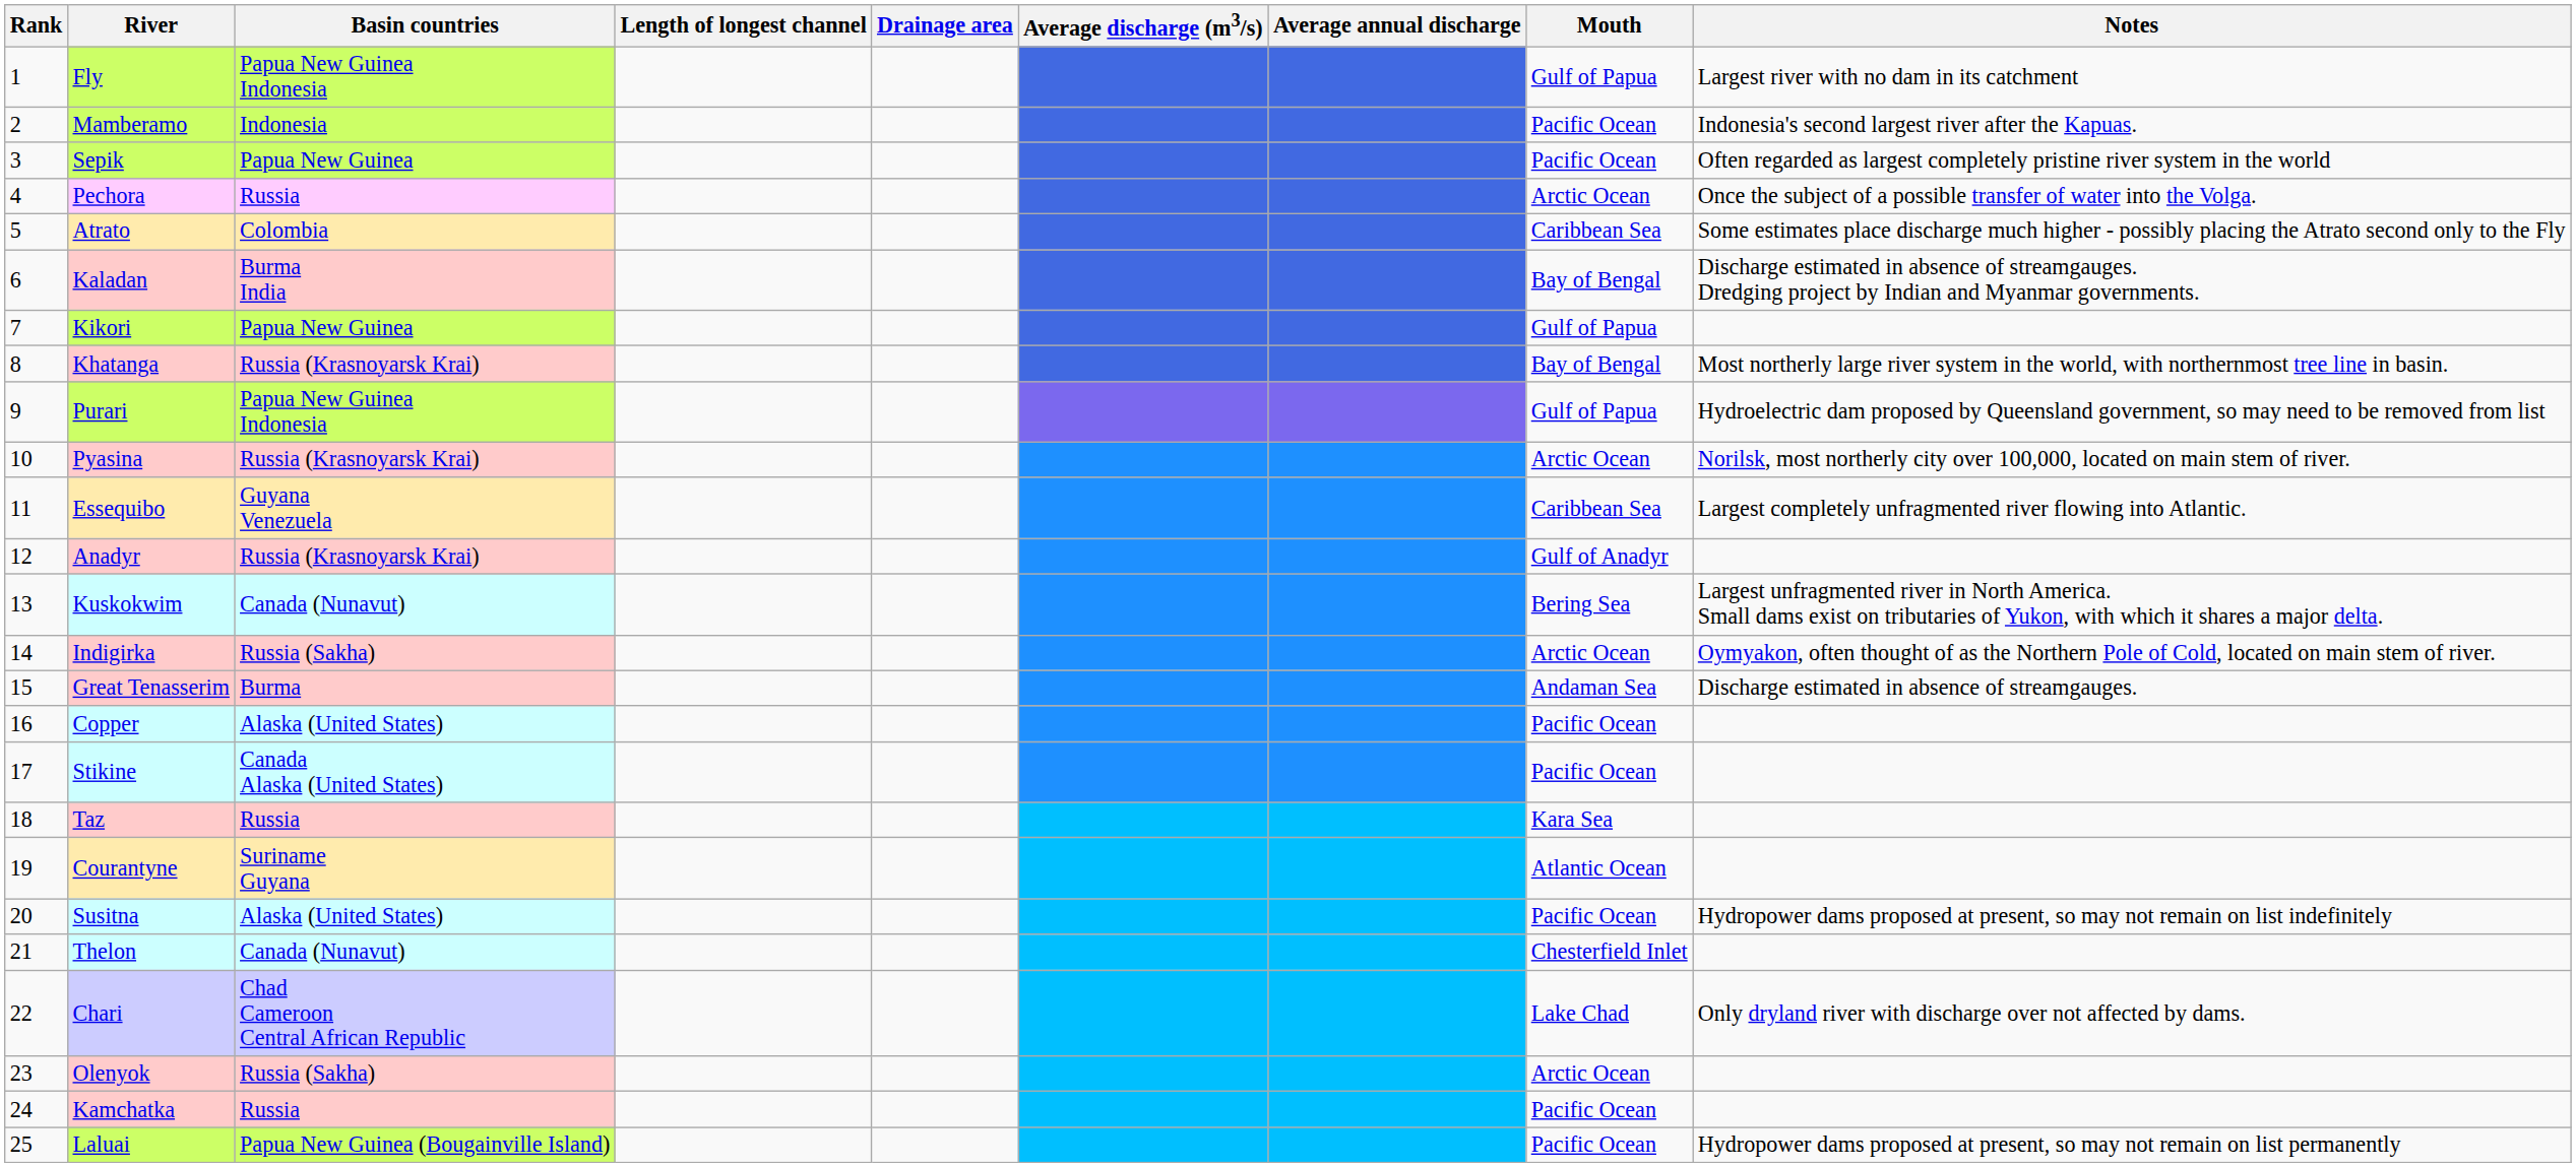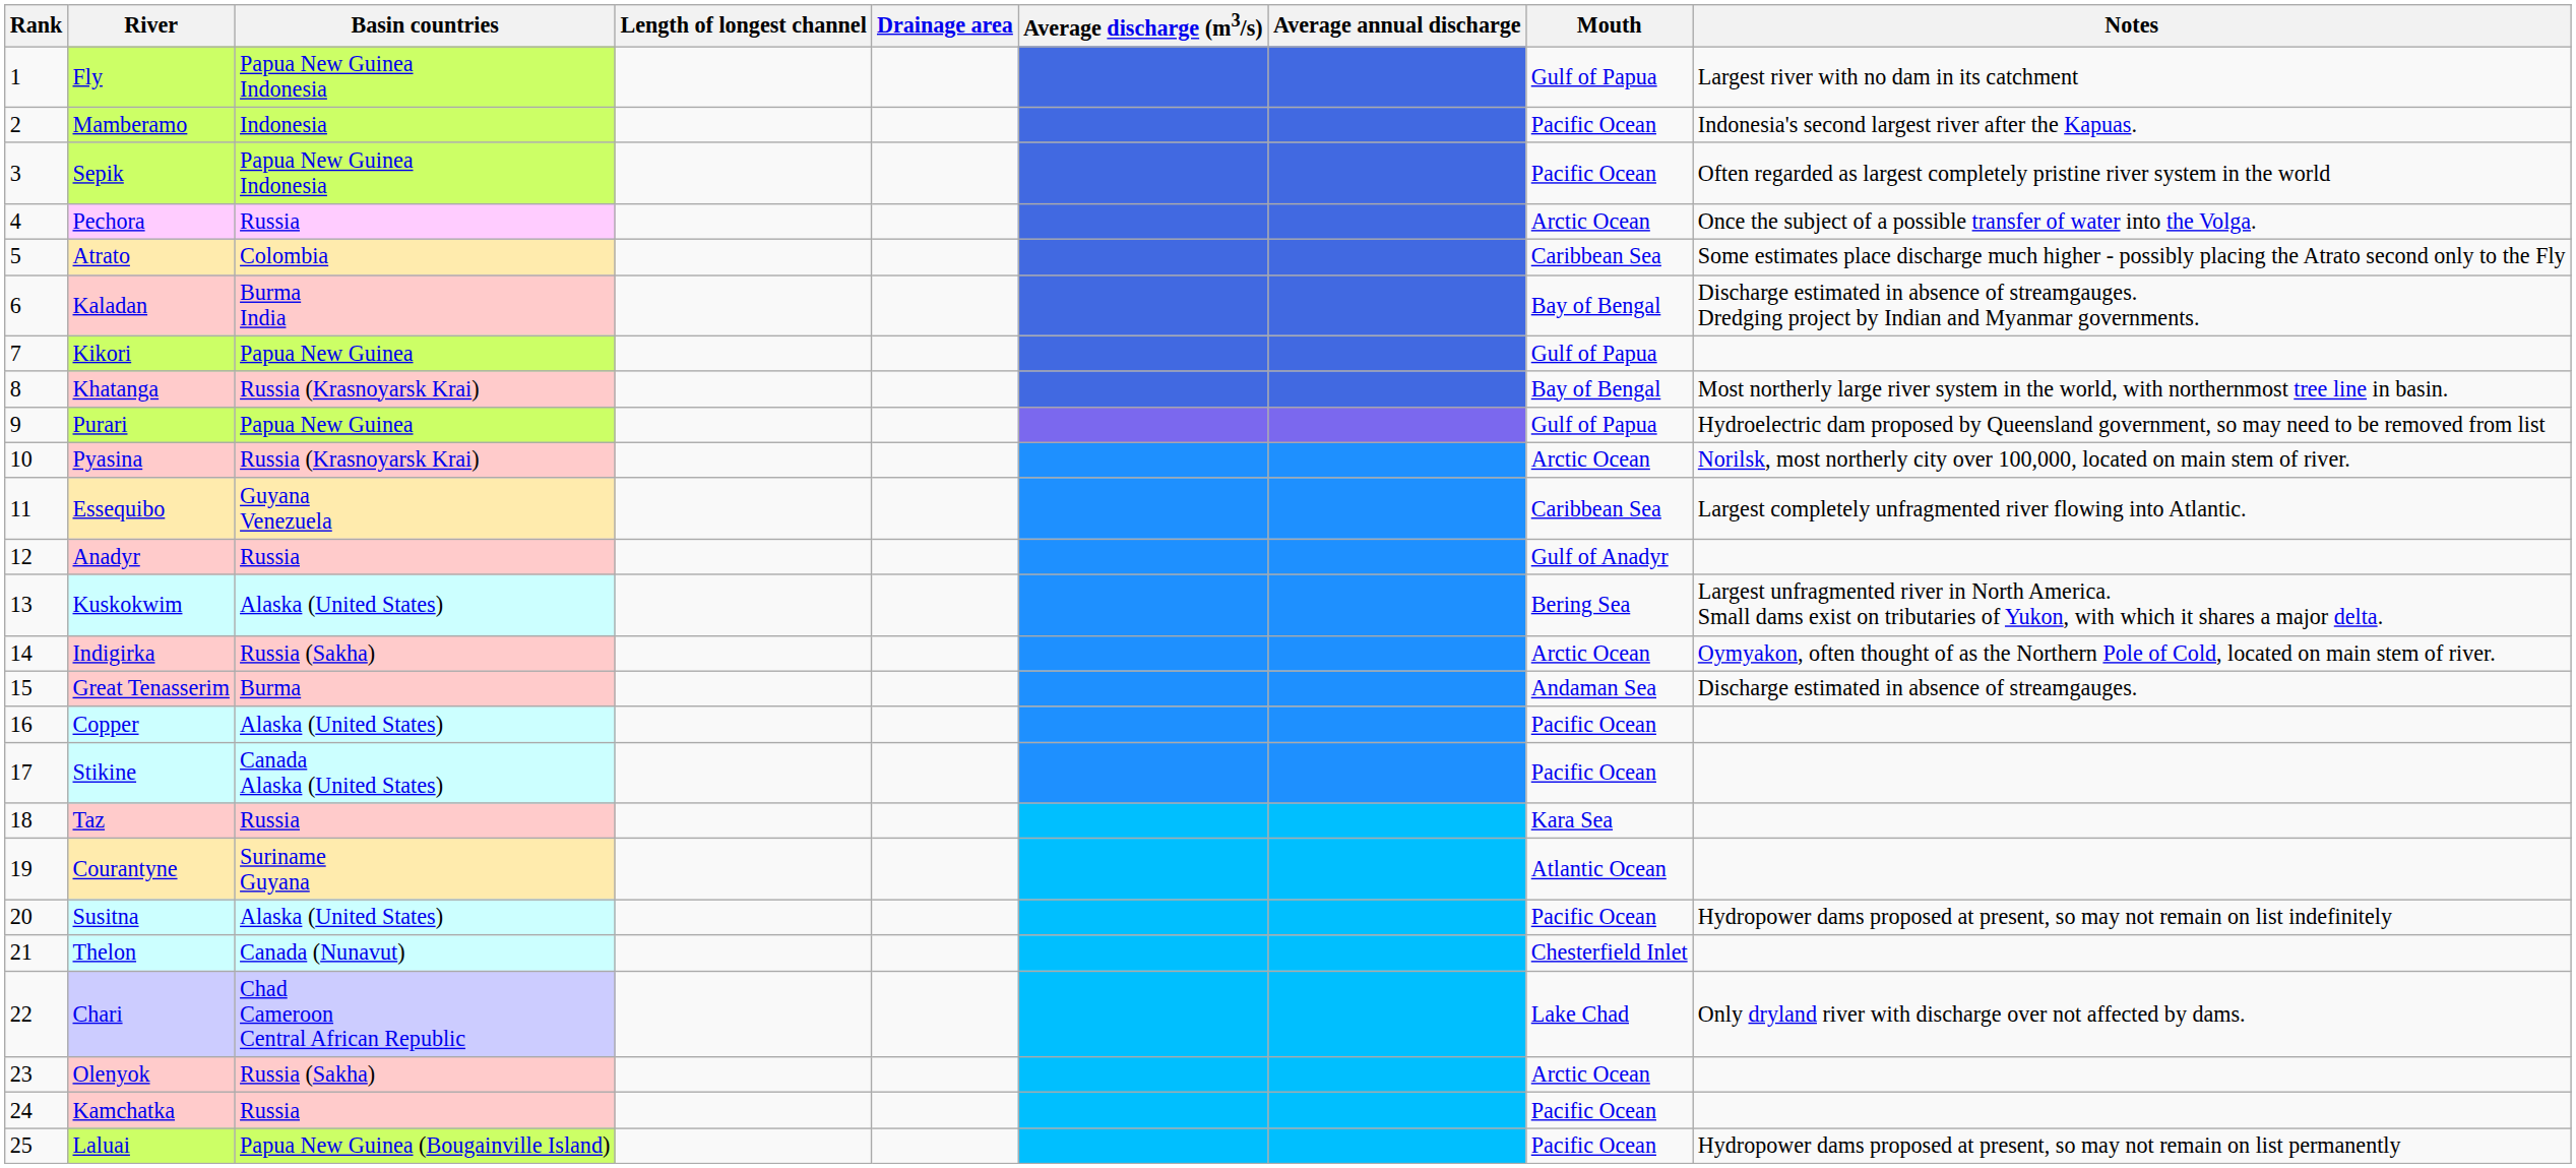 <table class="wikitable sortable">
 <tr>
 <th>Rank</th>
 <th>River</th>
 <th>Basin countries</th>
 <th>Length of longest channel</th>
 <th><a href='#'>Drainage area</a></th>
 <th>Average <a href='#'>discharge</a> (m<sup>3</sup>/s)</th>
 <th>Average annual discharge</th>
 <th>Mouth</th>
 <th>Notes</th>
 </tr>
 <tr>
 <td>1</td>
 <td bgcolor="#CCFF66"><a href='#'>Fly</a></td>
 <td bgcolor="#CCFF66"><a href='#'>Papua New Guinea</a><br><a href='#'>Indonesia</a></td>
 <td></td>
 <td></td>
 <td bgcolor="#4169E1"></td>
 <td bgcolor="#4169E1"></td>
 <td><a href='#'>Gulf of Papua</a></td>
 <td>Largest river with no dam in its catchment</td>
 </tr>
 <tr>
 <td>2</td>
 <td bgcolor="#CCFF66"><a href='#'>Mamberamo</a></td>
 <td bgcolor="#CCFF66"><a href='#'>Indonesia</a></td>
 <td></td>
 <td></td>
 <td bgcolor="#4169E1"></td>
 <td bgcolor="#4169E1"></td>
 <td><a href='#'>Pacific Ocean</a></td>
 <td>Indonesia's second largest river after the <a href='#'>Kapuas</a>.</td>
 </tr>
 <tr>
 <td>3</td>
 <td bgcolor="#CCFF66"><a href='#'>Sepik</a></td>
-<td bgcolor="#CCFF66"><a href='#'>Papua New Guinea</a></td>
+<td bgcolor="#CCFF66"><a href='#'>Papua New Guinea</a><br><a href='#'>Indonesia</a></td>
 <td></td>
 <td></td>
 <td bgcolor="#4169E1"></td>
 <td bgcolor="#4169E1"></td>
 <td><a href='#'>Pacific Ocean</a></td>
 <td>Often regarded as largest completely pristine river system in the world</td>
 </tr>
 <tr>
 <td>4</td>
 <td bgcolor="#FFCCFF"><a href='#'>Pechora</a></td>
 <td bgcolor="#FFCCFF"><a href='#'>Russia</a></td>
 <td></td>
 <td></td>
 <td bgcolor="#4169E1"></td>
 <td bgcolor="#4169E1"></td>
 <td><a href='#'>Arctic Ocean</a></td>
 <td>Once the subject of a possible <a href='#'>transfer of water</a> into <a href='#'>the Volga</a>.</td>
 </tr>
 <tr>
 <td>5</td>
 <td bgcolor="#FFEBAD"><a href='#'>Atrato</a></td>
 <td bgcolor="#FFEBAD"><a href='#'>Colombia</a></td>
 <td></td>
 <td></td>
 <td bgcolor="#4169E1"></td>
 <td bgcolor="#4169E1"></td>
 <td><a href='#'>Caribbean Sea</a></td>
 <td>Some estimates place discharge much higher - possibly placing the Atrato second only to the Fly</td>
 </tr>
 <tr>
 <td>6</td>
 <td bgcolor="#FFCBCB"><a href='#'>Kaladan</a></td>
 <td bgcolor="#FFCBCB"><a href='#'>Burma</a><br><a href='#'>India</a></td>
 <td></td>
 <td></td>
 <td bgcolor="#4169E1"></td>
 <td bgcolor="#4169E1"></td>
 <td><a href='#'>Bay of Bengal</a></td>
 <td>Discharge estimated in absence of streamgauges.<br>Dredging project by Indian and Myanmar governments.</td>
 </tr>
 <tr>
 <td>7</td>
 <td bgcolor="#CCFF66"><a href='#'>Kikori</a></td>
 <td bgcolor="#CCFF66"><a href='#'>Papua New Guinea</a></td>
 <td></td>
 <td></td>
 <td bgcolor="#4169E1"></td>
 <td bgcolor="#4169E1"></td>
 <td><a href='#'>Gulf of Papua</a></td>
 <td></td>
 </tr>
 <tr>
 <td>8</td>
 <td bgcolor="#FFCBCB"><a href='#'>Khatanga</a></td>
 <td bgcolor="#FFCBCB"><a href='#'>Russia</a> (<a href='#'>Krasnoyarsk Krai</a>)</td>
 <td></td>
 <td></td>
 <td bgcolor="#4169E1"></td>
 <td bgcolor="#4169E1"></td>
 <td><a href='#'>Bay of Bengal</a></td>
 <td>Most northerly large river system in the world, with northernmost <a href='#'>tree line</a> in basin.</td>
 </tr>
 <tr>
 <td>9</td>
 <td bgcolor="#CCFF66"><a href='#'>Purari</a></td>
-<td bgcolor="#CCFF66"><a href='#'>Papua New Guinea</a><br><a href='#'>Indonesia</a></td>
+<td bgcolor="#CCFF66"><a href='#'>Papua New Guinea</a></td>
 <td></td>
 <td></td>
 <td bgcolor="#7B68EE"></td>
 <td bgcolor="#7B68EE"></td>
 <td><a href='#'>Gulf of Papua</a></td>
 <td>Hydroelectric dam proposed by Queensland government, so may need to be removed from list</td>
 </tr>
 <tr>
 <td>10</td>
 <td bgcolor="#FFCBCB"><a href='#'>Pyasina</a></td>
 <td bgcolor="#FFCBCB"><a href='#'>Russia</a> (<a href='#'>Krasnoyarsk Krai</a>)</td>
 <td></td>
 <td></td>
 <td bgcolor="#1E90FF"></td>
 <td bgcolor="#1E90FF"></td>
 <td><a href='#'>Arctic Ocean</a></td>
 <td><a href='#'>Norilsk</a>, most northerly city over 100,000, located on main stem of river.</td>
 </tr>
 <tr>
 <td>11</td>
 <td bgcolor="#FFEBAD"><a href='#'>Essequibo</a></td>
 <td bgcolor="#FFEBAD"><a href='#'>Guyana</a><br><a href='#'>Venezuela</a></td>
 <td></td>
 <td></td>
 <td bgcolor="#1E90FF"></td>
 <td bgcolor="#1E90FF"></td>
 <td><a href='#'>Caribbean Sea</a></td>
 <td>Largest completely unfragmented river flowing into Atlantic.</td>
 </tr>
 <tr>
 <td>12</td>
 <td bgcolor="#FFCBCB"><a href='#'>Anadyr</a></td>
-<td bgcolor="#FFCBCB"><a href='#'>Russia</a> (<a href='#'>Krasnoyarsk Krai</a>)</td>
+<td bgcolor="#FFCBCB"><a href='#'>Russia</a></td>
 <td></td>
 <td></td>
 <td bgcolor="#1E90FF"></td>
 <td bgcolor="#1E90FF"></td>
 <td><a href='#'>Gulf of Anadyr</a></td>
 <td></td>
 </tr>
 <tr>
 <td>13</td>
 <td bgcolor="#CCFFFF"><a href='#'>Kuskokwim</a></td>
-<td bgcolor="#CCFFFF"><a href='#'>Canada</a> (<a href='#'>Nunavut</a>)</td>
+<td bgcolor="#CCFFFF"><a href='#'>Alaska</a> (<a href='#'>United States</a>)</td>
 <td></td>
 <td></td>
 <td bgcolor="#1E90FF"></td>
 <td bgcolor="#1E90FF"></td>
 <td><a href='#'>Bering Sea</a></td>
 <td>Largest unfragmented river in North America.<br>Small dams exist on tributaries of <a href='#'>Yukon</a>, with which it shares a major <a href='#'>delta</a>.</td>
 </tr>
 <tr>
 <td>14</td>
 <td bgcolor="#FFCBCB"><a href='#'>Indigirka</a></td>
 <td bgcolor="#FFCBCB"><a href='#'>Russia</a> (<a href='#'>Sakha</a>)</td>
 <td></td>
 <td></td>
 <td bgcolor="#1E90FF"></td>
 <td bgcolor="#1E90FF"></td>
 <td><a href='#'>Arctic Ocean</a></td>
 <td><a href='#'>Oymyakon</a>, often thought of as the Northern <a href='#'>Pole of Cold</a>, located on main stem of river.</td>
 </tr>
 <tr>
 <td>15</td>
 <td bgcolor="#FFCBCB"><a href='#'>Great Tenasserim</a></td>
 <td bgcolor="#FFCBCB"><a href='#'>Burma</a></td>
 <td></td>
 <td></td>
 <td bgcolor="#1E90FF"></td>
 <td bgcolor="#1E90FF"></td>
 <td><a href='#'>Andaman Sea</a></td>
 <td>Discharge estimated in absence of streamgauges.</td>
 </tr>
 <tr>
 <td>16</td>
 <td bgcolor="#CCFFFF"><a href='#'>Copper</a></td>
 <td bgcolor="#CCFFFF"><a href='#'>Alaska</a> (<a href='#'>United States</a>)</td>
 <td></td>
 <td></td>
 <td bgcolor="#1E90FF"></td>
 <td bgcolor="#1E90FF"></td>
 <td><a href='#'>Pacific Ocean</a></td>
 <td></td>
 </tr>
 <tr>
 <td>17</td>
 <td bgcolor="#CCFFFF"><a href='#'>Stikine</a></td>
 <td bgcolor="#CCFFFF"><a href='#'>Canada</a><br><a href='#'>Alaska</a> (<a href='#'>United States</a>)</td>
 <td></td>
 <td></td>
 <td bgcolor="#1E90FF"></td>
 <td bgcolor="#1E90FF"></td>
 <td><a href='#'>Pacific Ocean</a></td>
 <td></td>
 </tr>
 <tr>
 <td>18</td>
 <td bgcolor="#FFCBCB"><a href='#'>Taz</a></td>
 <td bgcolor="#FFCBCB"><a href='#'>Russia</a></td>
 <td></td>
 <td></td>
 <td bgcolor="#00BFFF"></td>
 <td bgcolor="#00BFFF"></td>
 <td><a href='#'>Kara Sea</a></td>
 <td></td>
 </tr>
 <tr>
 <td>19</td>
 <td bgcolor="#FFEBAD"><a href='#'>Courantyne</a></td>
 <td bgcolor="#FFEBAD"><a href='#'>Suriname</a><br><a href='#'>Guyana</a></td>
 <td></td>
 <td></td>
 <td bgcolor="#00BFFF"></td>
 <td bgcolor="#00BFFF"></td>
 <td><a href='#'>Atlantic Ocean</a></td>
 <td></td>
 </tr>
 <tr>
 <td>20</td>
 <td bgcolor="#CCFFFF"><a href='#'>Susitna</a></td>
 <td bgcolor="#CCFFFF"><a href='#'>Alaska</a> (<a href='#'>United States</a>)</td>
 <td></td>
 <td></td>
 <td bgcolor="#00BFFF"></td>
 <td bgcolor="#00BFFF"></td>
 <td><a href='#'>Pacific Ocean</a></td>
 <td>Hydropower dams proposed at present, so may not remain on list indefinitely</td>
 </tr>
 <tr>
 <td>21</td>
 <td bgcolor="#CCFFFF"><a href='#'>Thelon</a></td>
 <td bgcolor="#CCFFFF"><a href='#'>Canada</a> (<a href='#'>Nunavut</a>)</td>
 <td></td>
 <td></td>
 <td bgcolor="#00BFFF"></td>
 <td bgcolor="#00BFFF"></td>
 <td><a href='#'>Chesterfield Inlet</a></td>
 <td></td>
 </tr>
 <tr>
 <td>22</td>
 <td bgcolor="#CCCCFF"><a href='#'>Chari</a></td>
 <td bgcolor="#CCCCFF"><a href='#'>Chad</a><br><a href='#'>Cameroon</a><br><a href='#'>Central African Republic</a></td>
 <td></td>
 <td></td>
 <td bgcolor="#00BFFF"></td>
 <td bgcolor="#00BFFF"></td>
 <td><a href='#'>Lake Chad</a></td>
 <td>Only <a href='#'>dryland</a> river with discharge over  not affected by dams.</td>
 </tr>
 <tr>
 <td>23</td>
 <td bgcolor="#FFCBCB"><a href='#'>Olenyok</a></td>
 <td bgcolor="#FFCBCB"><a href='#'>Russia</a> (<a href='#'>Sakha</a>)</td>
 <td></td>
 <td></td>
 <td bgcolor="#00BFFF"></td>
 <td bgcolor="#00BFFF"></td>
 <td><a href='#'>Arctic Ocean</a></td>
 <td></td>
 </tr>
 <tr>
 <td>24</td>
 <td bgcolor="#FFCBCB"><a href='#'>Kamchatka</a></td>
 <td bgcolor="#FFCBCB"><a href='#'>Russia</a></td>
 <td></td>
 <td></td>
 <td bgcolor="#00BFFF"></td>
 <td bgcolor="#00BFFF"></td>
 <td><a href='#'>Pacific Ocean</a></td>
 <td></td>
 </tr>
 <tr>
 <td>25</td>
 <td bgcolor="#CCFF66"><a href='#'>Laluai</a></td>
 <td bgcolor="#CCFF66"><a href='#'>Papua New Guinea</a> (<a href='#'>Bougainville Island</a>)</td>
 <td></td>
 <td></td>
 <td bgcolor="#00BFFF"></td>
 <td bgcolor="#00BFFF"></td>
 <td><a href='#'>Pacific Ocean</a></td>
 <td>Hydropower dams proposed at present, so may not remain on list permanently</td>
 </tr>
 </table>
